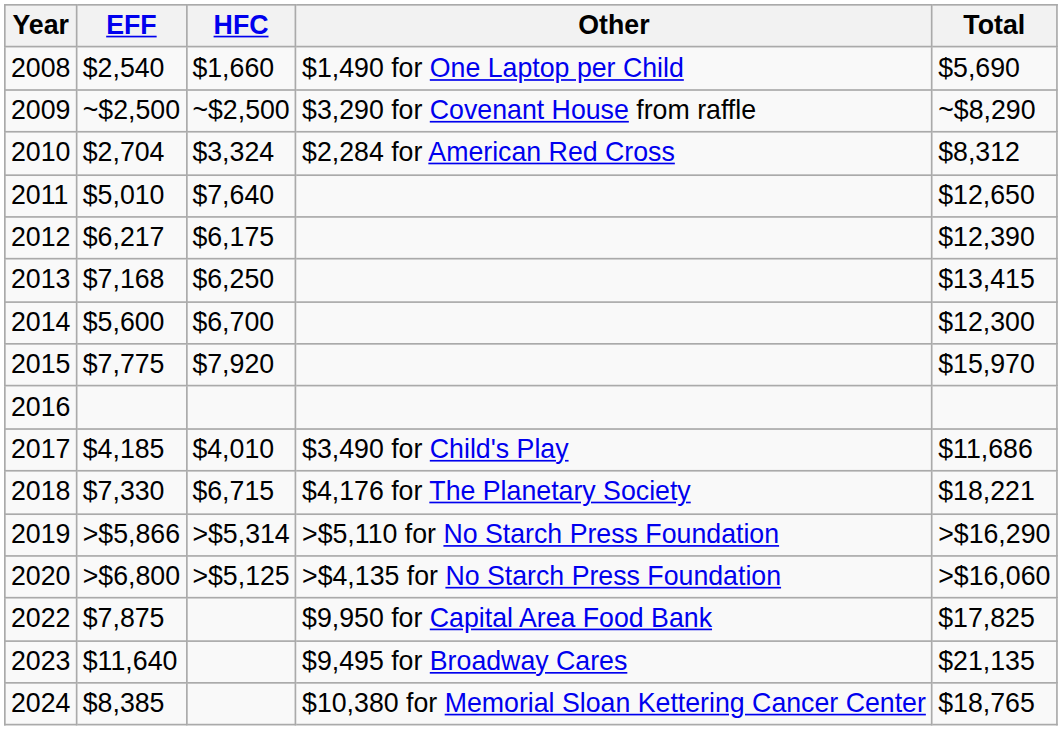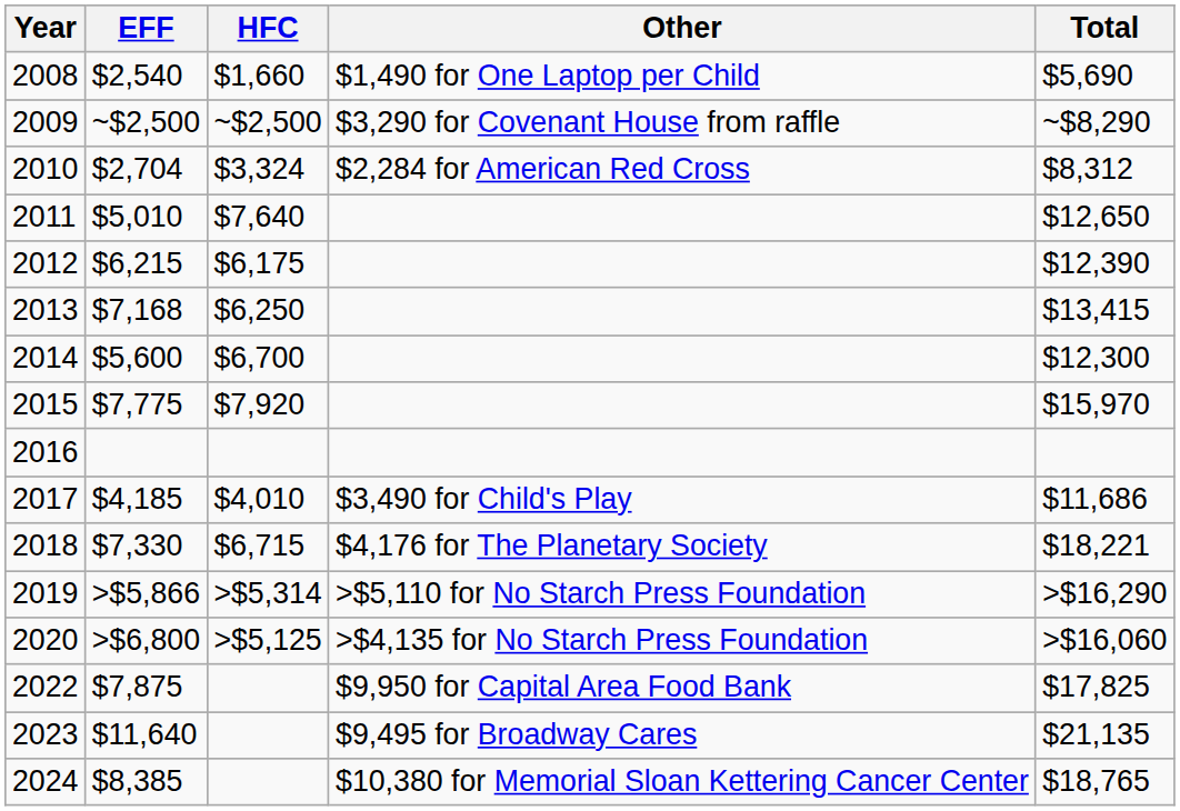 <table class="wikitable">
 <tr>
 <th>Year</th>
 <th><a href='#'>EFF</a></th>
 <th><a href='#'>HFC</a></th>
 <th>Other</th>
 <th>Total</th>
 </tr>
 <tr>
 <td>2008</td>
 <td>$2,540</td>
 <td>$1,660</td>
 <td>$1,490 for <a href='#'>One Laptop per Child</a></td>
 <td>$5,690</td>
 </tr>
 <tr>
 <td>2009</td>
 <td>~$2,500</td>
 <td>~$2,500</td>
 <td>$3,290 for <a href='#'>Covenant House</a> from raffle</td>
 <td>~$8,290</td>
 </tr>
 <tr>
 <td>2010</td>
 <td>$2,704</td>
 <td>$3,324</td>
 <td>$2,284 for <a href='#'>American Red Cross</a></td>
 <td>$8,312</td>
 </tr>
 <tr>
 <td>2011</td>
 <td>$5,010</td>
 <td>$7,640</td>
 <td></td>
 <td>$12,650</td>
 </tr>
 <tr>
 <td>2012</td>
-<td>$6,217</td>
+<td>$6,215</td>
 <td>$6,175</td>
 <td></td>
 <td>$12,390</td>
 </tr>
 <tr>
 <td>2013</td>
 <td>$7,168</td>
 <td>$6,250</td>
 <td></td>
 <td>$13,415</td>
 </tr>
 <tr>
 <td>2014</td>
 <td>$5,600</td>
 <td>$6,700</td>
 <td></td>
 <td>$12,300</td>
 </tr>
 <tr>
 <td>2015</td>
 <td>$7,775</td>
 <td>$7,920</td>
 <td></td>
 <td>$15,970</td>
 </tr>
 <tr>
 <td>2016</td>
 <td></td>
 <td></td>
 <td></td>
 <td></td>
 </tr>
 <tr>
 <td>2017</td>
 <td>$4,185</td>
 <td>$4,010</td>
 <td>$3,490 for <a href='#'>Child's Play</a></td>
 <td>$11,686</td>
 </tr>
 <tr>
 <td>2018</td>
 <td>$7,330</td>
 <td>$6,715</td>
 <td>$4,176 for <a href='#'>The Planetary Society</a></td>
 <td>$18,221</td>
 </tr>
 <tr>
 <td>2019</td>
 <td>>$5,866</td>
 <td>>$5,314</td>
 <td>>$5,110 for <a href='#'>No Starch Press Foundation</a></td>
 <td>>$16,290</td>
 </tr>
 <tr>
 <td>2020</td>
 <td>>$6,800</td>
 <td>>$5,125</td>
 <td>>$4,135 for <a href='#'>No Starch Press Foundation</a></td>
 <td>>$16,060</td>
 </tr>
 <tr>
 <td>2022</td>
 <td>$7,875</td>
 <td></td>
 <td>$9,950 for <a href='#'>Capital Area Food Bank</a></td>
 <td>$17,825</td>
 </tr>
 <tr>
 <td>2023</td>
 <td>$11,640</td>
 <td></td>
 <td>$9,495 for <a href='#'>Broadway Cares</a></td>
 <td>$21,135</td>
 </tr>
 <tr>
 <td>2024</td>
 <td>$8,385</td>
 <td></td>
 <td>$10,380 for <a href='#'>Memorial Sloan Kettering Cancer Center</a></td>
 <td>$18,765</td>
 </tr>
 </table>
